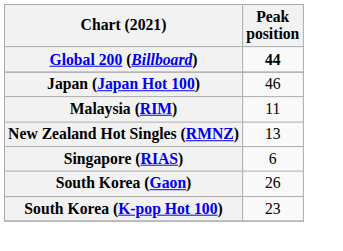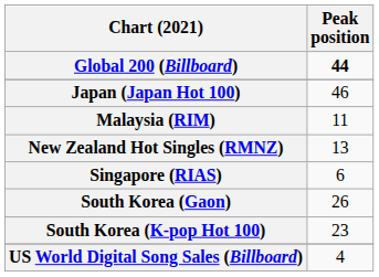 <table class="wikitable sortable plainrowheaders" style="text-align:center">
 <tr>
 <th scope="col">Chart (2021)</th>
 <th scope="col">Peak<br>position</th>
 </tr>
 <tr>
 <th scope="row"><a href='#'>Global 200</a> (<em><a href='#'>Billboard</a></em>)</th>
 <td><strong>44</strong></td>
 </tr>
 <tr>
 </tr>
 <tr>
 <th scope="row">Japan (<a href='#'>Japan Hot 100</a>)</th>
 <td>46</td>
 </tr>
 <tr>
 <th scope="row">Malaysia (<a href='#'>RIM</a>)</th>
 <td>11</td>
 </tr>
 <tr>
 <th scope="row">New Zealand Hot Singles (<a href='#'>RMNZ</a>)</th>
 <td>13</td>
 </tr>
 <tr>
 <th scope="row">Singapore (<a href='#'>RIAS</a>)</th>
 <td>6</td>
 </tr>
 <tr>
 <th scope="row">South Korea (<a href='#'>Gaon</a>)</th>
 <td>26</td>
 </tr>
 <tr>
 <th scope="row">South Korea (<a href='#'>K-pop Hot 100</a>)</th>
 <td>23</td>
 </tr>
 <tr>
 </tr>
+<tr>
+<th scope="row">US <a href='#'>World Digital Song Sales</a> (<em><a href='#'>Billboard</a></em>)</th>
+<td>4</td>
+</tr>
 </table>
